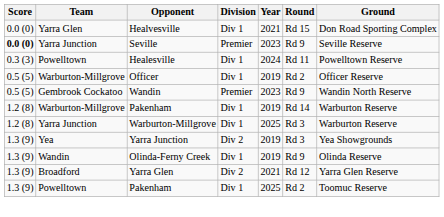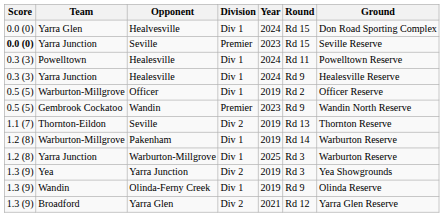 <table class="wikitable">
 <tr>
 <th>Score</th>
 <th>Team</th>
 <th>Opponent</th>
 <th>Division</th>
 <th>Year</th>
 <th>Round</th>
 <th>Ground</th>
 </tr>
 <tr>
 <td>0.0 (0)</td>
 <td>Yarra Glen</td>
 <td>Healvesville</td>
 <td>Div 1</td>
-<td>2021</td>
+<td>2024</td>
 <td>Rd 15</td>
 <td>Don Road Sporting Complex</td>
 </tr>
 <tr>
 <td><strong>0.0 (0)</strong></td>
 <td>Yarra Junction</td>
 <td>Seville</td>
 <td>Premier</td>
 <td>2023</td>
-<td>Rd 9</td>
+<td>Rd 15</td>
 <td>Seville Reserve</td>
 </tr>
 <tr>
 <td>0.3 (3)</td>
 <td>Powelltown</td>
 <td>Healesville</td>
 <td>Div 1</td>
 <td>2024</td>
 <td>Rd 11</td>
 <td>Powelltown Reserve</td>
+</tr>
+<tr>
+<td>0.3 (3)</td>
+<td>Yarra Junction</td>
+<td>Healesville</td>
+<td>Div 1</td>
+<td>2024</td>
+<td>Rd 9</td>
+<td>Healesville Reserve</td>
 </tr>
 <tr>
 <td>0.5 (5)</td>
 <td>Warburton-Millgrove</td>
 <td>Officer</td>
 <td>Div 1</td>
 <td>2019</td>
 <td>Rd 2</td>
 <td>Officer Reserve</td>
 </tr>
 <tr>
 <td>0.5 (5)</td>
 <td>Gembrook Cockatoo</td>
 <td>Wandin</td>
 <td>Premier</td>
 <td>2023</td>
 <td>Rd 9</td>
 <td>Wandin North Reserve</td>
+</tr>
+<tr>
+<td>1.1 (7)</td>
+<td>Thornton-Eildon</td>
+<td>Seville</td>
+<td>Div 2</td>
+<td>2019</td>
+<td>Rd 13</td>
+<td>Thornton Reserve</td>
 </tr>
 <tr>
 <td>1.2 (8)</td>
 <td>Warburton-Millgrove</td>
 <td>Pakenham</td>
 <td>Div 1</td>
 <td>2019</td>
 <td>Rd 14</td>
 <td>Warburton Reserve</td>
 </tr>
 <tr>
 <td>1.2 (8)</td>
 <td>Yarra Junction</td>
 <td>Warburton-Millgrove</td>
 <td>Div 1</td>
 <td>2025</td>
 <td>Rd 3</td>
 <td>Warburton Reserve</td>
 </tr>
 <tr>
 <td>1.3 (9)</td>
 <td>Yea</td>
 <td>Yarra Junction</td>
 <td>Div 2</td>
 <td>2019</td>
 <td>Rd 3</td>
 <td>Yea Showgrounds</td>
 </tr>
 <tr>
 <td>1.3 (9)</td>
 <td>Wandin</td>
 <td>Olinda-Ferny Creek</td>
 <td>Div 1</td>
 <td>2019</td>
 <td>Rd 9</td>
 <td>Olinda Reserve</td>
 </tr>
 <tr>
 <td>1.3 (9)</td>
 <td>Broadford</td>
 <td>Yarra Glen</td>
 <td>Div 2</td>
 <td>2021</td>
 <td>Rd 12</td>
 <td>Yarra Glen Reserve</td>
 </tr>
-<tr>
-<td>1.3 (9)</td>
-<td>Powelltown</td>
-<td>Pakenham</td>
-<td>Div 1</td>
-<td>2025</td>
-<td>Rd 2</td>
-<td>Toomuc Reserve</td>
-</tr>
 </table>
